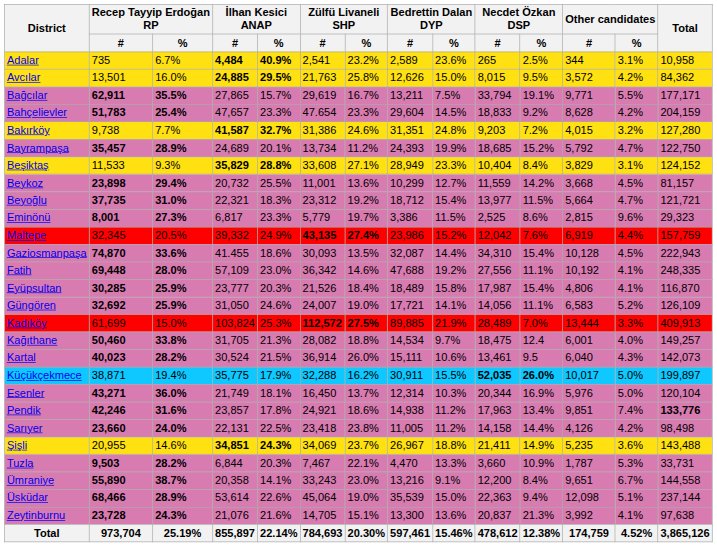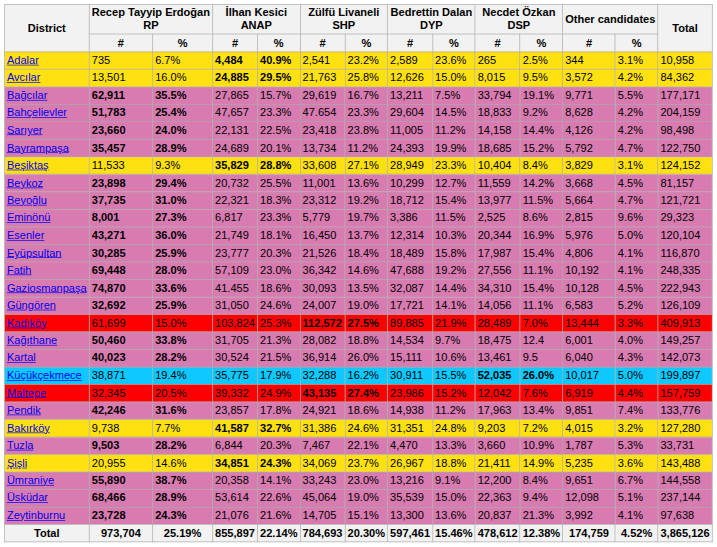 <table class="wikitable sortable">
 <tr>
 <th rowspan="2">District</th>
 <th colspan="2">Recep Tayyip Erdo<strong>ğ</strong>an<br>RP</th>
 <th colspan="2">İlhan Kesici<br>ANAP</th>
 <th colspan="2">Zülfü Livaneli<br>SHP</th>
 <th colspan="2">Bedrettin Dalan<br>DYP</th>
 <th colspan="2">Necdet Özkan<br>DSP</th>
 <th colspan="2">Other candidates</th>
 <th rowspan="2">Total</th>
 </tr>
 <tr>
 <th>#</th>
 <th>%</th>
 <th>#</th>
 <th>%</th>
 <th>#</th>
 <th>%</th>
 <th>#</th>
 <th>%</th>
 <th>#</th>
 <th>%</th>
 <th>#</th>
 <th>%</th>
 </tr>
 <tr style="background: #FFE011;">
 <td><a href='#'>Adalar</a></td>
 <td>735</td>
 <td>6.7%</td>
 <td><strong>4,484</strong></td>
 <td><strong>40.9%</strong></td>
 <td>2,541</td>
 <td>23.2%</td>
 <td>2,589</td>
 <td>23.6%</td>
 <td>265</td>
 <td>2.5%</td>
 <td>344</td>
 <td>3.1%</td>
 <td>10,958</td>
 </tr>
 <tr style="background: #FFE011;">
 <td><a href='#'>Avcılar</a></td>
 <td>13,501</td>
 <td>16.0%</td>
 <td><strong>24,885</strong></td>
 <td><strong>29.5%</strong></td>
 <td>21,763</td>
 <td>25.8%</td>
 <td>12,626</td>
 <td>15.0%</td>
 <td>8,015</td>
 <td>9.5%</td>
 <td>3,572</td>
 <td>4.2%</td>
 <td>84,362</td>
 </tr>
 <tr style="background: #D87BB0;">
 <td><a href='#'>Bağcılar</a></td>
 <td><strong>62,911</strong></td>
 <td><strong>35.5%</strong></td>
 <td>27,865</td>
 <td>15.7%</td>
 <td>29,619</td>
 <td>16.7%</td>
 <td>13,211</td>
 <td>7.5%</td>
 <td>33,794</td>
 <td>19.1%</td>
 <td>9,771</td>
 <td>5.5%</td>
 <td>177,171</td>
 </tr>
 <tr style="background: #D87BB0;">
 <td><a href='#'>Bahçelievler</a></td>
 <td><strong>51,783</strong></td>
 <td><strong>25.4%</strong></td>
 <td>47,657</td>
 <td>23.3%</td>
 <td>47.654</td>
 <td>23.3%</td>
 <td>29,604</td>
 <td>14.5%</td>
 <td>18,833</td>
 <td>9.2%</td>
 <td>8,628</td>
 <td>4.2%</td>
 <td>204,159</td>
 </tr>
-<tr style="background: #FFE011;">
-<td><a href='#'>Bakırköy</a></td>
-<td>9,738</td>
-<td>7.7%</td>
-<td><strong>41,587</strong></td>
-<td><strong>32.7%</strong></td>
-<td>31,386</td>
-<td>24.6%</td>
-<td>31,351</td>
-<td>24.8%</td>
-<td>9,203</td>
-<td>7.2%</td>
-<td>4,015</td>
-<td>3.2%</td>
-<td>127,280</td>
+<tr style="background: #D87BB0;">
+<td><a href='#'>Sarıyer</a></td>
+<td><strong>23,660</strong></td>
+<td><strong>24.0%</strong></td>
+<td>22,131</td>
+<td>22.5%</td>
+<td>23,418</td>
+<td>23.8%</td>
+<td>11,005</td>
+<td>11.2%</td>
+<td>14,158</td>
+<td>14.4%</td>
+<td>4,126</td>
+<td>4.2%</td>
+<td>98,498</td>
 </tr>
 <tr style="background: #D87BB0;">
 <td><a href='#'>Bayrampaşa</a></td>
 <td><strong>35,457</strong></td>
 <td><strong>28.9%</strong></td>
 <td>24,689</td>
 <td>20.1%</td>
 <td>13,734</td>
 <td>11.2%</td>
 <td>24,393</td>
 <td>19.9%</td>
 <td>18,685</td>
 <td>15.2%</td>
 <td>5,792</td>
 <td>4.7%</td>
 <td>122,750</td>
 </tr>
 <tr style="background: #FFE011;">
 <td><a href='#'>Beşiktaş</a></td>
 <td>11,533</td>
 <td>9.3%</td>
 <td><strong>35,829</strong></td>
 <td><strong>28.8%</strong></td>
 <td>33,608</td>
 <td>27.1%</td>
 <td>28,949</td>
 <td>23.3%</td>
 <td>10,404</td>
 <td>8.4%</td>
 <td>3,829</td>
 <td>3.1%</td>
 <td>124,152</td>
 </tr>
 <tr style="background: #D87BB0;">
 <td><a href='#'>Beykoz</a></td>
 <td><strong>23,898</strong></td>
 <td><strong>29.4%</strong></td>
 <td>20,732</td>
 <td>25.5%</td>
 <td>11,001</td>
 <td>13.6%</td>
 <td>10,299</td>
 <td>12.7%</td>
 <td>11,559</td>
 <td>14.2%</td>
 <td>3,668</td>
 <td>4.5%</td>
 <td>81,157</td>
 </tr>
 <tr style="background: #D87BB0;">
 <td><a href='#'>Beyoğlu</a></td>
 <td><strong>37,735</strong></td>
 <td><strong>31.0%</strong></td>
 <td>22,321</td>
 <td>18.3%</td>
 <td>23,312</td>
 <td>19.2%</td>
 <td>18,712</td>
 <td>15.4%</td>
 <td>13,977</td>
 <td>11.5%</td>
 <td>5,664</td>
 <td>4.7%</td>
 <td>121,721</td>
 </tr>
 <tr style="background: #D87BB0;">
 <td><a href='#'>Eminönü</a></td>
 <td><strong>8,001</strong></td>
 <td><strong>27.3%</strong></td>
 <td>6,817</td>
 <td>23.3%</td>
 <td>5,779</td>
 <td>19.7%</td>
 <td>3,386</td>
 <td>11.5%</td>
 <td>2,525</td>
 <td>8.6%</td>
 <td>2,815</td>
 <td>9.6%</td>
 <td>29,323</td>
 </tr>
-<tr style="background: #FF0000;">
-<td><a href='#'>Maltepe</a></td>
-<td>32,345</td>
-<td>20.5%</td>
-<td>39,332</td>
-<td>24.9%</td>
-<td><strong>43,135</strong></td>
-<td><strong>27.4%</strong></td>
-<td>23,986</td>
-<td>15.2%</td>
-<td>12,042</td>
-<td>7.6%</td>
-<td>6,919</td>
-<td>4.4%</td>
-<td>157,759</td>
+<tr style="background: #D87BB0;">
+<td><a href='#'>Esenler</a></td>
+<td><strong>43,271</strong></td>
+<td><strong>36.0%</strong></td>
+<td>21,749</td>
+<td>18.1%</td>
+<td>16,450</td>
+<td>13.7%</td>
+<td>12,314</td>
+<td>10.3%</td>
+<td>20,344</td>
+<td>16.9%</td>
+<td>5,976</td>
+<td>5.0%</td>
+<td>120,104</td>
 </tr>
 <tr style="background: #D87BB0;">
-<td><a href='#'>Gaziosmanpaşa</a></td>
-<td><strong>74,870</strong></td>
-<td><strong>33.6%</strong></td>
-<td>41.455</td>
-<td>18.6%</td>
-<td>30,093</td>
-<td>13.5%</td>
-<td>32,087</td>
-<td>14.4%</td>
-<td>34,310</td>
+<td><a href='#'>Eyüpsultan</a></td>
+<td><strong>30,285</strong></td>
+<td><strong>25.9%</strong></td>
+<td>23,777</td>
+<td>20.3%</td>
+<td>21,526</td>
+<td>18.4%</td>
+<td>18,489</td>
+<td>15.8%</td>
+<td>17,987</td>
 <td>15.4%</td>
-<td>10,128</td>
-<td>4.5%</td>
-<td>222,943</td>
+<td>4,806</td>
+<td>4.1%</td>
+<td>116,870</td>
 </tr>
 <tr style="background: #D87BB0;">
 <td><a href='#'>Fatih</a></td>
 <td><strong>69,448</strong></td>
 <td><strong>28.0%</strong></td>
 <td>57,109</td>
 <td>23.0%</td>
 <td>36,342</td>
 <td>14.6%</td>
 <td>47,688</td>
 <td>19.2%</td>
 <td>27,556</td>
 <td>11.1%</td>
 <td>10,192</td>
 <td>4.1%</td>
 <td>248,335</td>
 </tr>
 <tr style="background: #D87BB0;">
-<td><a href='#'>Eyüpsultan</a></td>
-<td><strong>30,285</strong></td>
-<td><strong>25.9%</strong></td>
-<td>23,777</td>
-<td>20.3%</td>
-<td>21,526</td>
-<td>18.4%</td>
-<td>18,489</td>
-<td>15.8%</td>
-<td>17,987</td>
+<td><a href='#'>Gaziosmanpaşa</a></td>
+<td><strong>74,870</strong></td>
+<td><strong>33.6%</strong></td>
+<td>41.455</td>
+<td>18.6%</td>
+<td>30,093</td>
+<td>13.5%</td>
+<td>32,087</td>
+<td>14.4%</td>
+<td>34,310</td>
 <td>15.4%</td>
-<td>4,806</td>
-<td>4.1%</td>
-<td>116,870</td>
+<td>10,128</td>
+<td>4.5%</td>
+<td>222,943</td>
 </tr>
 <tr style="background: #D87BB0;">
 <td><a href='#'>Güngören</a></td>
 <td><strong>32,692</strong></td>
 <td><strong>25.9%</strong></td>
 <td>31,050</td>
 <td>24.6%</td>
 <td>24,007</td>
 <td>19.0%</td>
 <td>17,721</td>
 <td>14.1%</td>
 <td>14,056</td>
 <td>11.1%</td>
 <td>6,583</td>
 <td>5.2%</td>
 <td>126,109</td>
 </tr>
 <tr style="background: #FF0000;">
 <td><a href='#'>Kadıköy</a></td>
 <td>61,699</td>
 <td>15.0%</td>
 <td>103,824</td>
 <td>25.3%</td>
 <td><strong>112,572</strong></td>
 <td><strong>27.5%</strong></td>
 <td>89,885</td>
 <td>21.9%</td>
 <td>28,489</td>
 <td>7.0%</td>
 <td>13,444</td>
 <td>3.3%</td>
 <td>409,913</td>
 </tr>
 <tr style="background: #D87BB0;">
 <td><a href='#'>Kağıthane</a></td>
 <td><strong>50,460</strong></td>
 <td><strong>33.8%</strong></td>
 <td>31,705</td>
 <td>21.3%</td>
 <td>28,082</td>
 <td>18.8%</td>
 <td>14,534</td>
 <td>9.7%</td>
 <td>18,475</td>
 <td>12.4</td>
 <td>6,001</td>
 <td>4.0%</td>
 <td>149,257</td>
 </tr>
 <tr style="background: #D87BB0;">
 <td><a href='#'>Kartal</a></td>
 <td><strong>40,023</strong></td>
 <td><strong>28.2%</strong></td>
 <td>30,524</td>
 <td>21.5%</td>
 <td>36,914</td>
 <td>26.0%</td>
 <td>15,111</td>
 <td>10.6%</td>
 <td>13,461</td>
 <td>9.5</td>
 <td>6,040</td>
 <td>4.3%</td>
 <td>142,073</td>
 </tr>
 <tr style="background: #0EC8FF;">
 <td><a href='#'>Küçükçekmece</a></td>
 <td>38,871</td>
 <td>19.4%</td>
 <td>35,775</td>
 <td>17.9%</td>
 <td>32,288</td>
 <td>16.2%</td>
 <td>30,911</td>
 <td>15.5%</td>
 <td><strong>52,035</strong></td>
 <td><strong>26.0%</strong></td>
 <td>10,017</td>
 <td>5.0%</td>
 <td>199,897</td>
 </tr>
-<tr style="background: #D87BB0;">
-<td><a href='#'>Esenler</a></td>
-<td><strong>43,271</strong></td>
-<td><strong>36.0%</strong></td>
-<td>21,749</td>
-<td>18.1%</td>
-<td>16,450</td>
-<td>13.7%</td>
-<td>12,314</td>
-<td>10.3%</td>
-<td>20,344</td>
-<td>16.9%</td>
-<td>5,976</td>
-<td>5.0%</td>
-<td>120,104</td>
+<tr style="background: #FF0000;">
+<td><a href='#'>Maltepe</a></td>
+<td>32,345</td>
+<td>20.5%</td>
+<td>39,332</td>
+<td>24.9%</td>
+<td><strong>43,135</strong></td>
+<td><strong>27.4%</strong></td>
+<td>23,986</td>
+<td>15.2%</td>
+<td>12,042</td>
+<td>7.6%</td>
+<td>6,919</td>
+<td>4.4%</td>
+<td>157,759</td>
 </tr>
 <tr style="background: #D87BB0;">
 <td><a href='#'>Pendik</a></td>
 <td><strong>42,246</strong></td>
 <td><strong>31.6%</strong></td>
 <td>23,857</td>
 <td>17.8%</td>
 <td>24,921</td>
 <td>18.6%</td>
 <td>14,938</td>
 <td>11.2%</td>
 <td>17,963</td>
 <td>13.4%</td>
 <td>9,851</td>
 <td>7.4%</td>
-<td><strong>133,776</strong></td>
+<td>133,776</td>
+</tr>
+<tr style="background: #FFE011;">
+<td><a href='#'>Bakırköy</a></td>
+<td>9,738</td>
+<td>7.7%</td>
+<td><strong>41,587</strong></td>
+<td><strong>32.7%</strong></td>
+<td>31,386</td>
+<td>24.6%</td>
+<td>31,351</td>
+<td>24.8%</td>
+<td>9,203</td>
+<td>7.2%</td>
+<td>4,015</td>
+<td>3.2%</td>
+<td>127,280</td>
 </tr>
 <tr style="background: #D87BB0;">
-<td><a href='#'>Sarıyer</a></td>
-<td><strong>23,660</strong></td>
-<td><strong>24.0%</strong></td>
-<td>22,131</td>
-<td>22.5%</td>
-<td>23,418</td>
-<td>23.8%</td>
-<td>11,005</td>
-<td>11.2%</td>
-<td>14,158</td>
-<td>14.4%</td>
-<td>4,126</td>
-<td>4.2%</td>
-<td>98,498</td>
+<td><a href='#'>Tuzla</a></td>
+<td><strong>9,503</strong></td>
+<td><strong>28.2%</strong></td>
+<td>6,844</td>
+<td>20.3%</td>
+<td>7,467</td>
+<td>22.1%</td>
+<td>4,470</td>
+<td>13.3%</td>
+<td>3,660</td>
+<td>10.9%</td>
+<td>1,787</td>
+<td>5.3%</td>
+<td>33,731</td>
 </tr>
 <tr style="background: #FFE011;">
 <td><a href='#'>Şişli</a></td>
 <td>20,955</td>
 <td>14.6%</td>
 <td><strong>34,851</strong></td>
 <td><strong>24.3%</strong></td>
 <td>34,069</td>
 <td>23.7%</td>
 <td>26,967</td>
 <td>18.8%</td>
 <td>21,411</td>
 <td>14.9%</td>
 <td>5,235</td>
 <td>3.6%</td>
 <td>143,488</td>
-</tr>
-<tr style="background: #D87BB0;">
-<td><a href='#'>Tuzla</a></td>
-<td><strong>9,503</strong></td>
-<td><strong>28.2%</strong></td>
-<td>6,844</td>
-<td>20.3%</td>
-<td>7,467</td>
-<td>22.1%</td>
-<td>4,470</td>
-<td>13.3%</td>
-<td>3,660</td>
-<td>10.9%</td>
-<td>1,787</td>
-<td>5.3%</td>
-<td>33,731</td>
 </tr>
 <tr style="background: #D87BB0;">
 <td><a href='#'>Ümraniye</a></td>
 <td><strong>55,890</strong></td>
 <td><strong>38.7%</strong></td>
 <td>20,358</td>
 <td>14.1%</td>
 <td>33,243</td>
 <td>23.0%</td>
 <td>13,216</td>
 <td>9.1%</td>
 <td>12,200</td>
 <td>8.4%</td>
 <td>9,651</td>
 <td>6.7%</td>
 <td>144,558</td>
 </tr>
 <tr style="background: #D87BB0;">
 <td><a href='#'>Üsküdar</a></td>
 <td><strong>68,466</strong></td>
 <td><strong>28.9%</strong></td>
 <td>53,614</td>
 <td>22.6%</td>
 <td>45,064</td>
 <td>19.0%</td>
 <td>35,539</td>
 <td>15.0%</td>
 <td>22,363</td>
 <td>9.4%</td>
 <td>12,098</td>
 <td>5.1%</td>
 <td>237,144</td>
 </tr>
 <tr style="background: #D87BB0;">
 <td><a href='#'>Zeytinburnu</a></td>
 <td><strong>23,728</strong></td>
 <td><strong>24.3%</strong></td>
 <td>21,076</td>
 <td>21.6%</td>
 <td>14,705</td>
 <td>15.1%</td>
 <td>13,300</td>
 <td>13.6%</td>
 <td>20,837</td>
 <td>21.3%</td>
 <td>3,992</td>
 <td>4.1%</td>
 <td>97,638</td>
 </tr>
 <tr>
 <th>Total</th>
 <th>973,704</th>
 <th>25.19%</th>
 <th>855,897</th>
 <th>22.14%</th>
 <th>784,693</th>
 <th>20.30%</th>
 <th>597,461</th>
 <th>15.46%</th>
 <th>478,612</th>
 <th>12.38%</th>
 <th>174,759</th>
 <th>4.52%</th>
 <th>3,865,126</th>
 </tr>
 </table>
